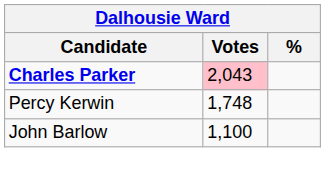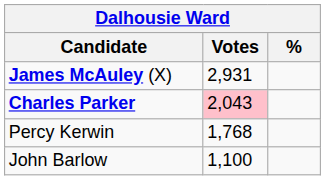 <table class="wikitable">
 <tr>
 <th colspan="3"><a href='#'>Dalhousie Ward</a></th>
 </tr>
 <tr>
 <th style="width: 170px">Candidate</th>
 <th style="width: 50px">Votes</th>
 <th style="width: 40px">%</th>
 </tr>
 <tr>
+<td><strong><a href='#'>James McAuley</a></strong> (X)</td>
+<td>2,931</td>
+<td></td>
+</tr>
+<tr>
 <td><strong><a href='#'>Charles Parker</a></strong></td>
 <td style="background: pink;">2,043</td>
 <td></td>
 </tr>
 <tr>
 <td>Percy Kerwin</td>
-<td>1,748</td>
+<td>1,768</td>
 <td></td>
 </tr>
 <tr>
 <td>John Barlow</td>
 <td>1,100</td>
 <td></td>
 </tr>
 </table>
